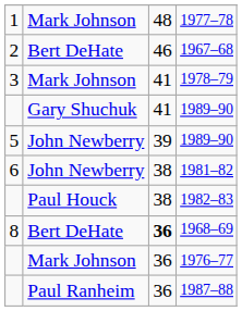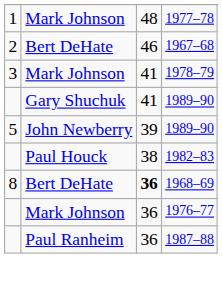 <table class="wikitable">
 <tr>
 </tr>
 <tr>
 <td>1</td>
 <td><a href='#'>Mark Johnson</a></td>
 <td>48</td>
 <td style="font-size:80%;"><a href='#'>1977–78</a></td>
 </tr>
 <tr>
 <td>2</td>
 <td><a href='#'>Bert DeHate</a></td>
 <td>46</td>
 <td style="font-size:80%;"><a href='#'>1967–68</a></td>
 </tr>
 <tr>
 <td>3</td>
 <td><a href='#'>Mark Johnson</a></td>
 <td>41</td>
 <td style="font-size:80%;"><a href='#'>1978–79</a></td>
 </tr>
 <tr>
 <td></td>
 <td><a href='#'>Gary Shuchuk</a></td>
 <td>41</td>
 <td style="font-size:80%;"><a href='#'>1989–90</a></td>
 </tr>
 <tr>
 <td>5</td>
 <td><a href='#'>John Newberry</a></td>
 <td>39</td>
 <td style="font-size:80%;"><a href='#'>1989–90</a></td>
 </tr>
 <tr>
-<td>6</td>
-<td><a href='#'>John Newberry</a></td>
-<td>38</td>
-<td style="font-size:80%;"><a href='#'>1981–82</a></td>
-</tr>
-<tr>
 <td></td>
 <td><a href='#'>Paul Houck</a></td>
 <td>38</td>
 <td style="font-size:80%;"><a href='#'>1982–83</a></td>
 </tr>
 <tr>
 <td>8</td>
 <td><a href='#'>Bert DeHate</a></td>
 <td><strong>36</strong></td>
 <td style="font-size:80%;"><a href='#'>1968–69</a></td>
 </tr>
 <tr>
 <td></td>
 <td><a href='#'>Mark Johnson</a></td>
 <td>36</td>
 <td style="font-size:80%;"><a href='#'>1976–77</a></td>
 </tr>
 <tr>
 <td></td>
 <td><a href='#'>Paul Ranheim</a></td>
 <td>36</td>
 <td style="font-size:80%;"><a href='#'>1987–88</a></td>
 </tr>
 </table>
